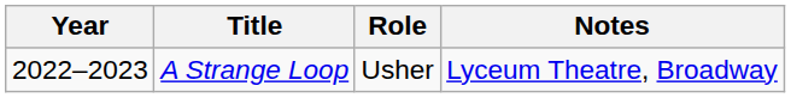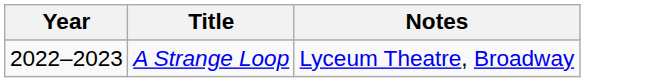 <table class="wikitable sortable">
 <tr>
 <th>Year</th>
 <th>Title</th>
-<th>Role</th>
 <th>Notes</th>
 </tr>
 <tr>
 <td>2022–2023</td>
 <td><em><a href='#'>A Strange Loop</a></em></td>
-<td>Usher</td>
 <td><a href='#'>Lyceum Theatre</a>, <a href='#'>Broadway</a></td>
 </tr>
 </table>
